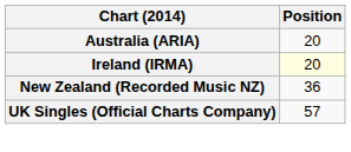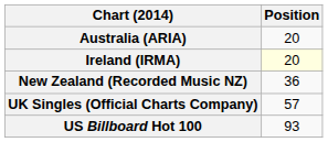 <table class="wikitable sortable plainrowheaders" style="text-align:center;">
 <tr>
 <th scope="col">Chart (2014)</th>
 <th scope="col">Position</th>
 </tr>
 <tr>
 <th scope="row">Australia (ARIA)</th>
 <td>20</td>
 </tr>
 <tr>
 <th scope="row">Ireland (IRMA)</th>
 <td align="center" style="background: lightyellow;">20</td>
 </tr>
 <tr>
 <th scope="row">New Zealand (Recorded Music NZ)</th>
 <td>36</td>
 </tr>
 <tr>
 <th scope="row">UK Singles (Official Charts Company)</th>
 <td>57</td>
 </tr>
+<tr>
+<th scope="row">US <em>Billboard</em> Hot 100</th>
+<td>93</td>
+</tr>
 </table>
